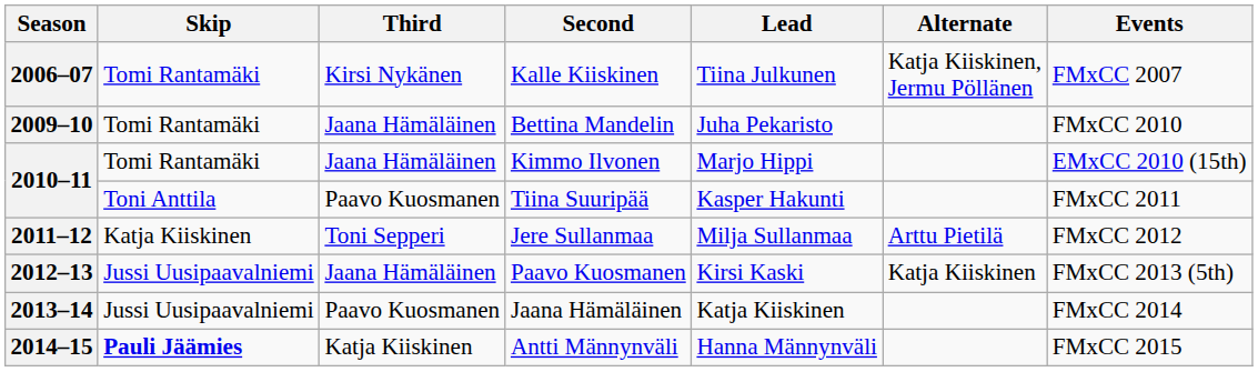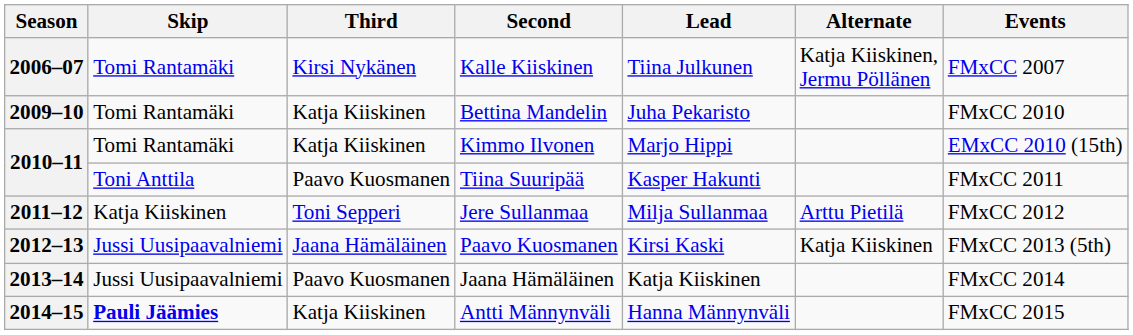 <table class="wikitable">
 <tr>
 <th scope="col">Season</th>
 <th scope="col">Skip</th>
 <th scope="col">Third</th>
 <th scope="col">Second</th>
 <th scope="col">Lead</th>
 <th scope="col">Alternate</th>
 <th scope="col">Events</th>
 </tr>
 <tr>
 <th scope="row">2006–07</th>
 <td><a href='#'>Tomi Rantamäki</a></td>
 <td><a href='#'>Kirsi Nykänen</a></td>
 <td><a href='#'>Kalle Kiiskinen</a></td>
 <td><a href='#'>Tiina Julkunen</a></td>
 <td>Katja Kiiskinen,<br><a href='#'>Jermu Pöllänen</a></td>
 <td><a href='#'>FMxCC</a> 2007 </td>
 </tr>
 <tr>
 <th scope="row">2009–10</th>
 <td>Tomi Rantamäki</td>
-<td><a href='#'>Jaana Hämäläinen</a></td>
+<td>Katja Kiiskinen</td>
 <td><a href='#'>Bettina Mandelin</a></td>
 <td><a href='#'>Juha Pekaristo</a></td>
 <td></td>
 <td>FMxCC 2010 </td>
 </tr>
 <tr>
 <th scope="row" rowspan=2>2010–11</th>
 <td>Tomi Rantamäki</td>
-<td><a href='#'>Jaana Hämäläinen</a></td>
+<td>Katja Kiiskinen</td>
 <td><a href='#'>Kimmo Ilvonen</a></td>
 <td><a href='#'>Marjo Hippi</a></td>
 <td></td>
 <td><a href='#'>EMxCC 2010</a> (15th)</td>
 </tr>
 <tr>
 <td><a href='#'>Toni Anttila</a></td>
 <td>Paavo Kuosmanen</td>
 <td><a href='#'>Tiina Suuripää</a></td>
 <td><a href='#'>Kasper Hakunti</a></td>
 <td></td>
 <td>FMxCC 2011 </td>
 </tr>
 <tr>
 <th scope="row">2011–12</th>
 <td>Katja Kiiskinen</td>
 <td><a href='#'>Toni Sepperi</a></td>
 <td><a href='#'>Jere Sullanmaa</a></td>
 <td><a href='#'>Milja Sullanmaa</a></td>
 <td><a href='#'>Arttu Pietilä</a></td>
 <td>FMxCC 2012 </td>
 </tr>
 <tr>
 <th scope="row">2012–13</th>
 <td><a href='#'>Jussi Uusipaavalniemi</a></td>
 <td><a href='#'>Jaana Hämäläinen</a></td>
 <td><a href='#'>Paavo Kuosmanen</a></td>
 <td><a href='#'>Kirsi Kaski</a></td>
 <td>Katja Kiiskinen</td>
 <td>FMxCC 2013 (5th)</td>
 </tr>
 <tr>
 <th scope="row">2013–14</th>
 <td>Jussi Uusipaavalniemi</td>
 <td>Paavo Kuosmanen</td>
 <td>Jaana Hämäläinen</td>
 <td>Katja Kiiskinen</td>
 <td></td>
 <td>FMxCC 2014 </td>
 </tr>
 <tr>
 <th scope="row">2014–15</th>
 <td><strong><a href='#'>Pauli Jäämies</a></strong></td>
 <td>Katja Kiiskinen</td>
 <td><a href='#'>Antti Männynväli</a></td>
 <td><a href='#'>Hanna Männynväli</a></td>
 <td></td>
 <td>FMxCC 2015 </td>
 </tr>
 </table>
